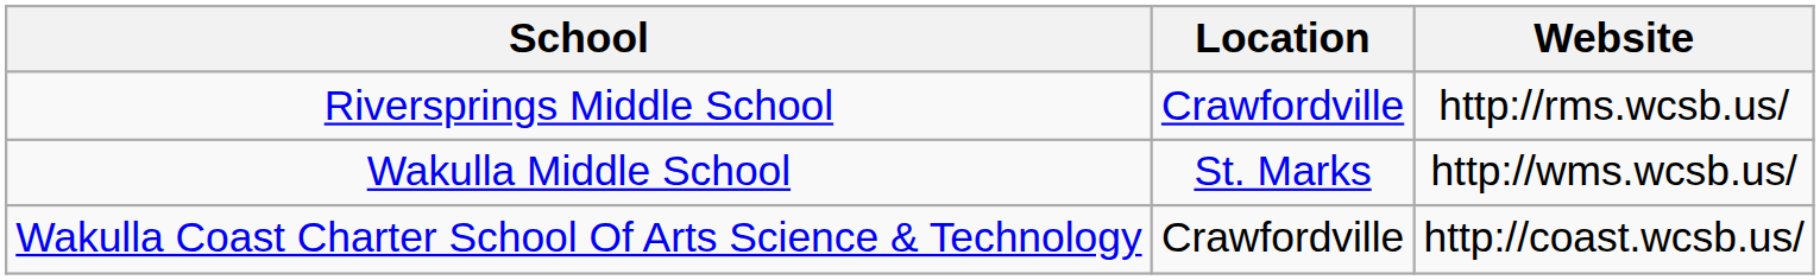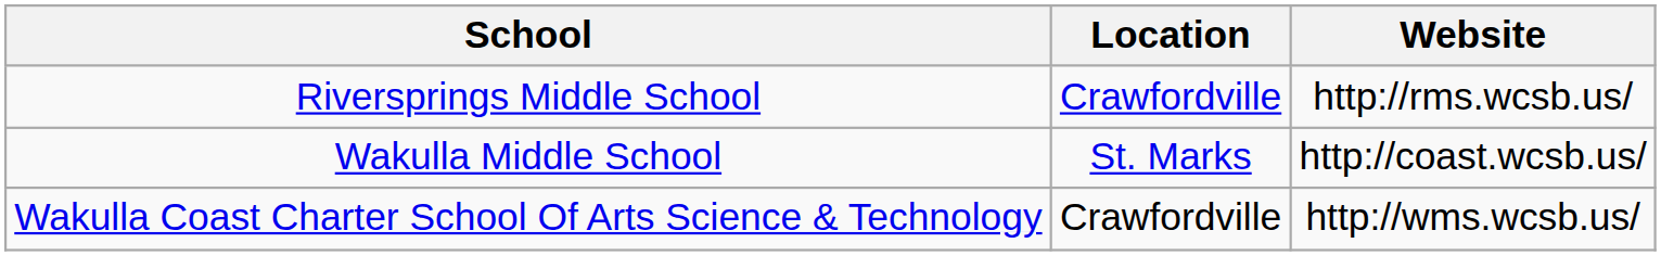 <table class="wikitable" style="text-align:center">
 <tr>
 <th>School</th>
 <th>Location</th>
 <th>Website</th>
 </tr>
 <tr>
 <td><a href='#'>Riversprings Middle School</a></td>
 <td><a href='#'>Crawfordville</a></td>
 <td>http://rms.wcsb.us/</td>
 </tr>
 <tr>
 <td><a href='#'>Wakulla Middle School</a></td>
 <td><a href='#'>St. Marks</a></td>
-<td>http://wms.wcsb.us/</td>
+<td>http://coast.wcsb.us/</td>
 </tr>
 <tr>
 <td><a href='#'>Wakulla Coast Charter School Of Arts Science & Technology</a></td>
 <td>Crawfordville</td>
-<td>http://coast.wcsb.us/</td>
+<td>http://wms.wcsb.us/</td>
 </tr>
 </table>
